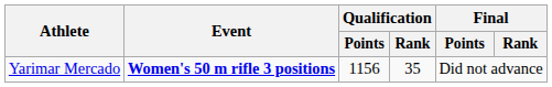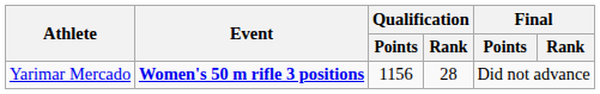 <table class="wikitable" style="font-size:90%">
 <tr>
 <th rowspan="2">Athlete</th>
 <th rowspan="2">Event</th>
 <th colspan=2>Qualification</th>
 <th colspan=2>Final</th>
 </tr>
 <tr style="font-size:95%">
 <th>Points</th>
 <th>Rank</th>
 <th>Points</th>
 <th>Rank</th>
 </tr>
 <tr align="center">
 <td><a href='#'>Yarimar Mercado</a></td>
 <td align="left"><strong><a href='#'>Women's 50 m rifle 3 positions</a></strong></td>
 <td>1156</td>
-<td>35</td>
+<td>28</td>
 <td colspan="2">Did not advance</td>
 </tr>
 </table>
